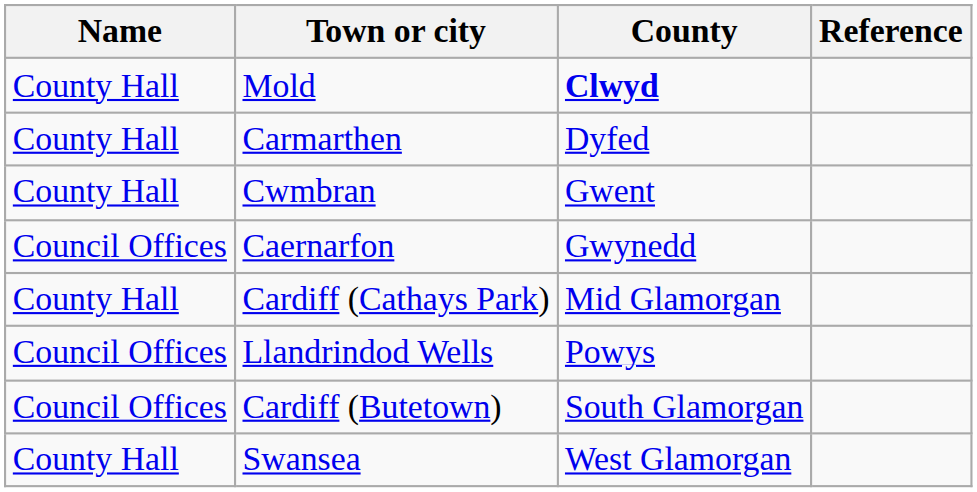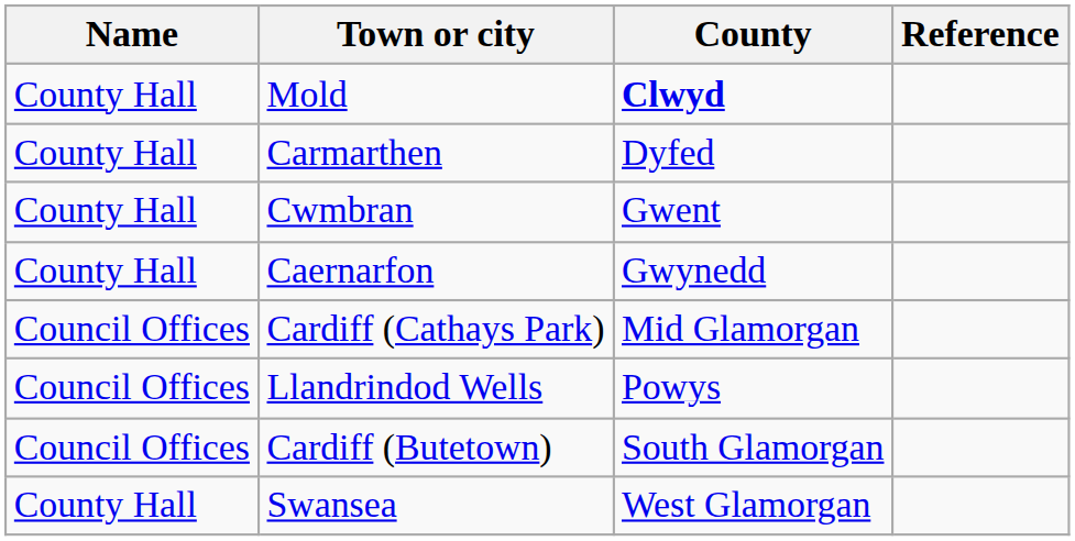 <table class="wikitable sortable">
 <tr>
 <th>Name</th>
 <th>Town or city</th>
 <th>County</th>
 <th>Reference</th>
 </tr>
 <tr>
 <td><a href='#'>County Hall</a></td>
 <td><a href='#'>Mold</a></td>
 <td><strong><a href='#'>Clwyd</a></strong></td>
 <td></td>
 </tr>
 <tr>
 <td><a href='#'>County Hall</a></td>
 <td><a href='#'>Carmarthen</a></td>
 <td><a href='#'>Dyfed</a></td>
 <td></td>
 </tr>
 <tr>
 <td><a href='#'>County Hall</a></td>
 <td><a href='#'>Cwmbran</a></td>
 <td><a href='#'>Gwent</a></td>
 <td></td>
 </tr>
 <tr>
-<td><a href='#'>Council Offices</a></td>
+<td><a href='#'>County Hall</a></td>
 <td><a href='#'>Caernarfon</a></td>
 <td><a href='#'>Gwynedd</a></td>
 <td></td>
 </tr>
 <tr>
-<td><a href='#'>County Hall</a></td>
+<td><a href='#'>Council Offices</a></td>
 <td><a href='#'>Cardiff</a> (<a href='#'>Cathays Park</a>)</td>
 <td><a href='#'>Mid Glamorgan</a></td>
 <td></td>
 </tr>
 <tr>
 <td><a href='#'>Council Offices</a></td>
 <td><a href='#'>Llandrindod Wells</a></td>
 <td><a href='#'>Powys</a></td>
 <td></td>
 </tr>
 <tr>
 <td><a href='#'>Council Offices</a></td>
 <td><a href='#'>Cardiff</a> (<a href='#'>Butetown</a>)</td>
 <td><a href='#'>South Glamorgan</a></td>
 <td></td>
 </tr>
 <tr>
 <td><a href='#'>County Hall</a></td>
 <td><a href='#'>Swansea</a></td>
 <td><a href='#'>West Glamorgan</a></td>
 <td></td>
 </tr>
 </table>
